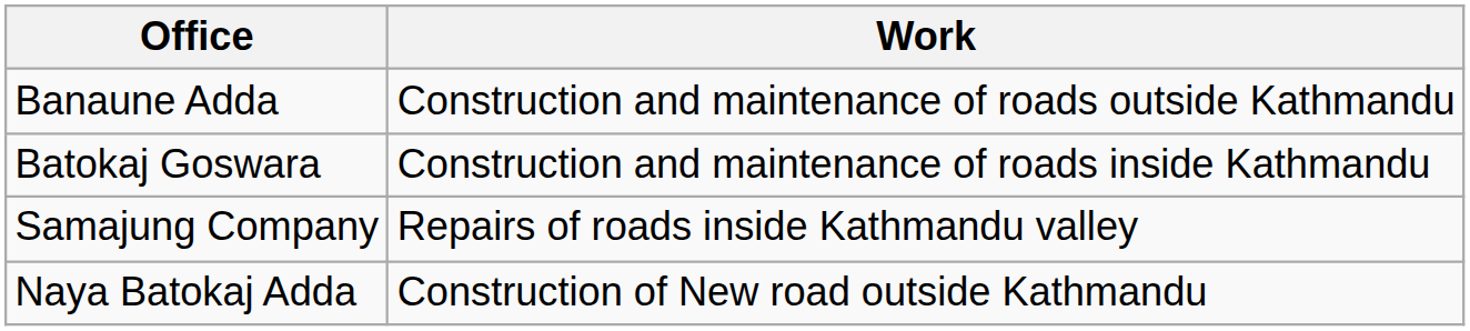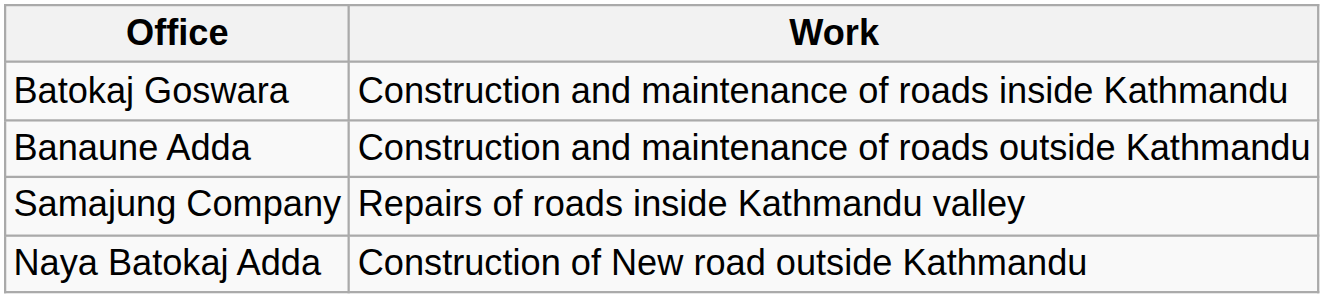 <table class="wikitable">
 <tr>
 <th>Office</th>
 <th>Work</th>
 </tr>
 <tr>
+<td>Batokaj Goswara</td>
+<td>Construction and maintenance of roads inside Kathmandu</td>
+</tr>
+<tr>
 <td>Banaune Adda</td>
 <td>Construction and maintenance of roads outside Kathmandu</td>
-</tr>
-<tr>
-<td>Batokaj Goswara</td>
-<td>Construction and maintenance of roads inside Kathmandu</td>
 </tr>
 <tr>
 <td>Samajung Company</td>
 <td>Repairs of roads inside Kathmandu valley</td>
 </tr>
 <tr>
 <td>Naya Batokaj Adda</td>
 <td>Construction of New road outside Kathmandu</td>
 </tr>
 </table>
